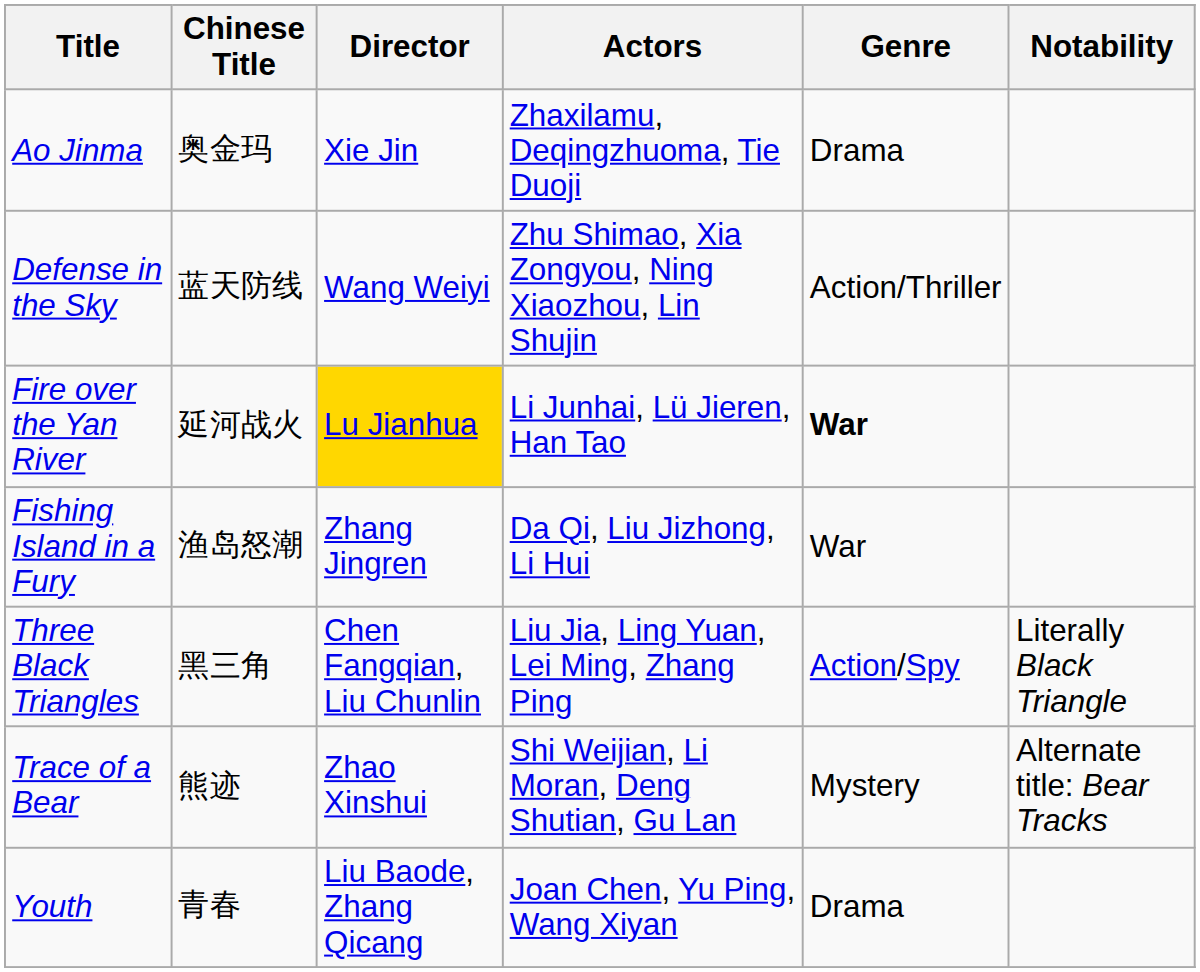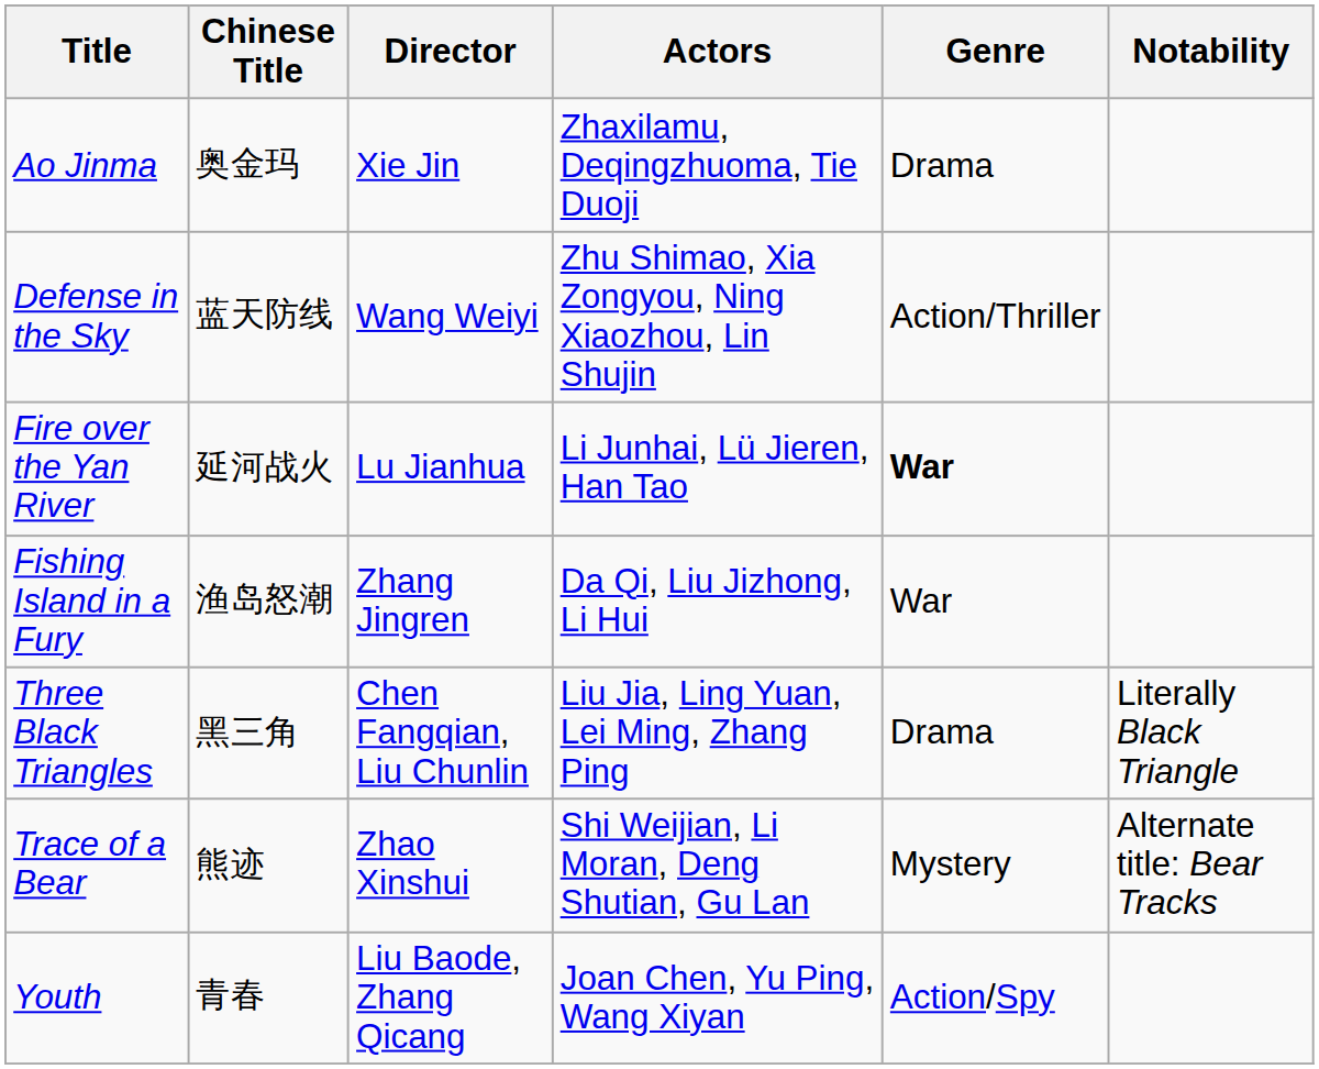 <table class="wikitable">
 <tr>
 <th>Title</th>
 <th>Chinese Title</th>
 <th>Director</th>
 <th>Actors</th>
 <th>Genre</th>
 <th>Notability</th>
 </tr>
 <tr>
 <td><em><a href='#'>Ao Jinma</a></em></td>
 <td>奥金玛</td>
 <td><a href='#'>Xie Jin</a></td>
 <td><a href='#'>Zhaxilamu</a>, <a href='#'>Deqingzhuoma</a>, <a href='#'>Tie Duoji</a></td>
 <td>Drama</td>
 <td></td>
 </tr>
 <tr>
 <td><em><a href='#'>Defense in the Sky</a></em></td>
 <td>蓝天防线</td>
 <td><a href='#'>Wang Weiyi</a></td>
 <td><a href='#'>Zhu Shimao</a>, <a href='#'>Xia Zongyou</a>, <a href='#'>Ning Xiaozhou</a>, <a href='#'>Lin Shujin</a></td>
 <td>Action/Thriller</td>
 <td></td>
 </tr>
 <tr>
 <td><em><a href='#'>Fire over the Yan River</a></em></td>
 <td>延河战火</td>
-<td style="background: gold;"><a href='#'>Lu Jianhua</a></td>
+<td><a href='#'>Lu Jianhua</a></td>
 <td><a href='#'>Li Junhai</a>, <a href='#'>Lü Jieren</a>, <a href='#'>Han Tao</a></td>
 <td><strong>War</strong></td>
 <td></td>
 </tr>
 <tr>
 <td><em><a href='#'>Fishing Island in a Fury</a></em></td>
 <td>渔岛怒潮</td>
 <td><a href='#'>Zhang Jingren</a></td>
 <td><a href='#'>Da Qi</a>, <a href='#'>Liu Jizhong</a>, <a href='#'>Li Hui</a></td>
 <td>War</td>
 <td></td>
 </tr>
 <tr>
 <td><em><a href='#'>Three Black Triangles</a></em></td>
 <td>黑三角</td>
 <td><a href='#'>Chen Fangqian</a>, <a href='#'>Liu Chunlin</a></td>
 <td><a href='#'>Liu Jia</a>, <a href='#'>Ling Yuan</a>, <a href='#'>Lei Ming</a>, <a href='#'>Zhang Ping</a></td>
-<td><a href='#'>Action</a>/<a href='#'>Spy</a></td>
+<td>Drama</td>
 <td>Literally <em>Black Triangle</em></td>
 </tr>
 <tr>
 <td><em><a href='#'>Trace of a Bear</a></em></td>
 <td>熊迹</td>
 <td><a href='#'>Zhao Xinshui</a></td>
 <td><a href='#'>Shi Weijian</a>, <a href='#'>Li Moran</a>, <a href='#'>Deng Shutian</a>, <a href='#'>Gu Lan</a></td>
 <td>Mystery</td>
 <td>Alternate title: <em>Bear Tracks</em></td>
 </tr>
 <tr>
 <td><em><a href='#'>Youth</a></em></td>
 <td>青春</td>
 <td><a href='#'>Liu Baode</a>, <a href='#'>Zhang Qicang</a></td>
 <td><a href='#'>Joan Chen</a>, <a href='#'>Yu Ping</a>, <a href='#'>Wang Xiyan</a></td>
-<td>Drama</td>
+<td><a href='#'>Action</a>/<a href='#'>Spy</a></td>
 <td></td>
 </tr>
 <tr>
 </tr>
 </table>
